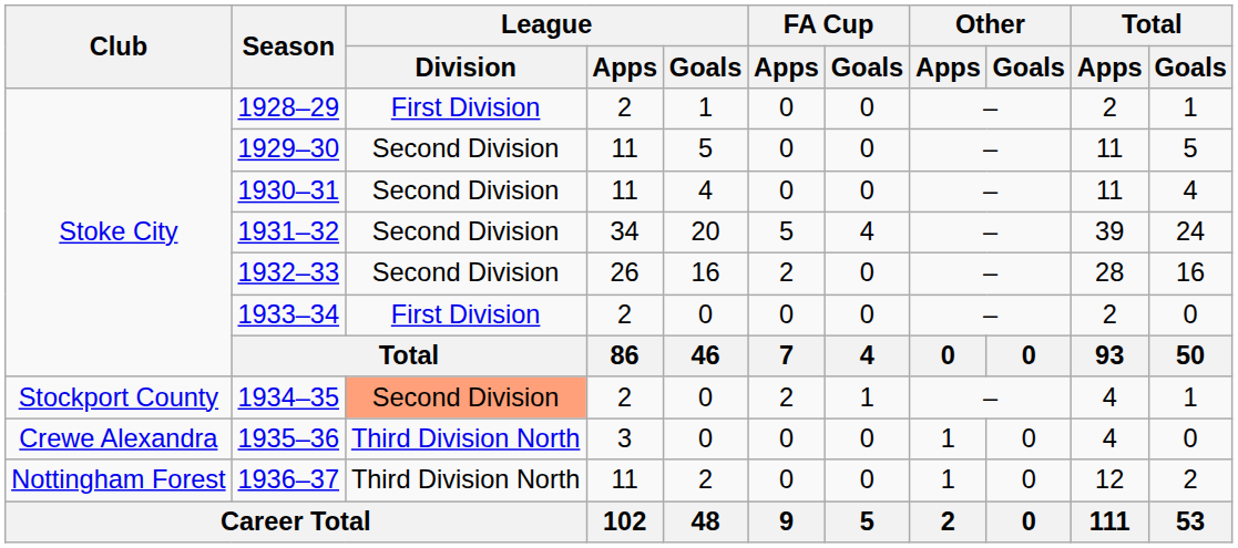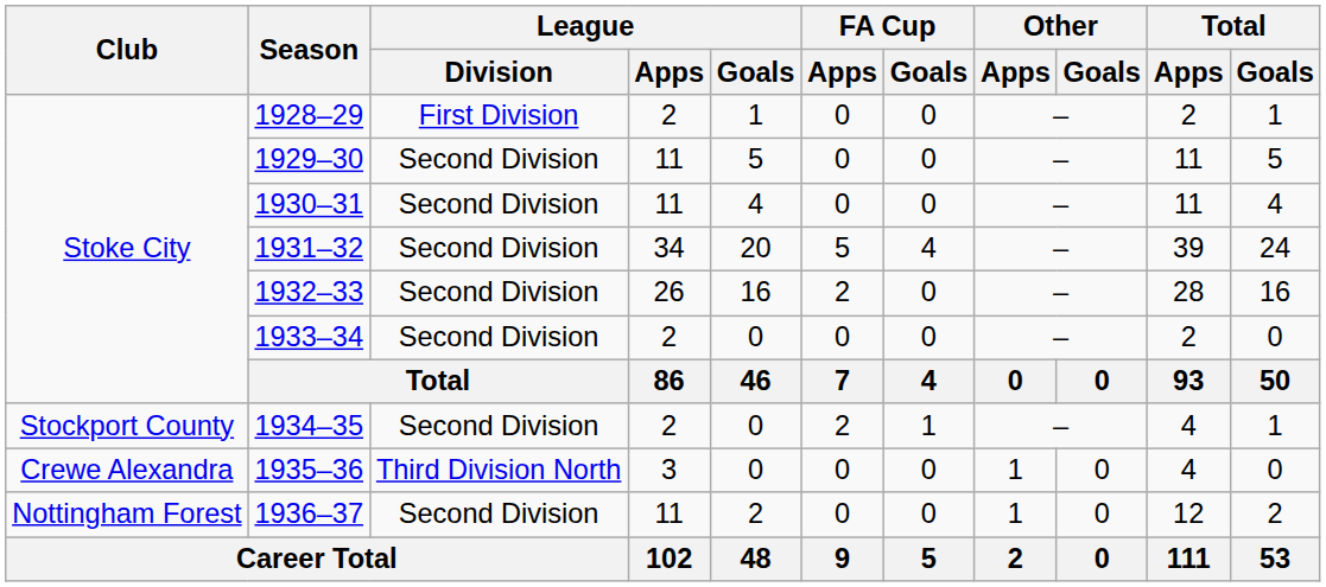 <table class="wikitable" style="text-align: center;">
 <tr>
 <th rowspan="2">Club</th>
 <th rowspan="2">Season</th>
 <th colspan="3">League</th>
 <th colspan="2">FA Cup</th>
 <th colspan="2">Other</th>
 <th colspan="2">Total</th>
 </tr>
 <tr>
 <th>Division</th>
 <th>Apps</th>
 <th>Goals</th>
 <th>Apps</th>
 <th>Goals</th>
 <th>Apps</th>
 <th>Goals</th>
 <th>Apps</th>
 <th>Goals</th>
 </tr>
 <tr>
 <td rowspan="7"><a href='#'>Stoke City</a></td>
 <td><a href='#'>1928–29</a></td>
 <td><a href='#'>First Division</a></td>
 <td>2</td>
 <td>1</td>
 <td>0</td>
 <td>0</td>
 <td colspan="2">–</td>
 <td>2</td>
 <td>1</td>
 </tr>
 <tr>
 <td><a href='#'>1929–30</a></td>
 <td>Second Division</td>
 <td>11</td>
 <td>5</td>
 <td>0</td>
 <td>0</td>
 <td colspan="2">–</td>
 <td>11</td>
 <td>5</td>
 </tr>
 <tr>
 <td><a href='#'>1930–31</a></td>
 <td>Second Division</td>
 <td>11</td>
 <td>4</td>
 <td>0</td>
 <td>0</td>
 <td colspan="2">–</td>
 <td>11</td>
 <td>4</td>
 </tr>
 <tr>
 <td><a href='#'>1931–32</a></td>
 <td>Second Division</td>
 <td>34</td>
 <td>20</td>
 <td>5</td>
 <td>4</td>
 <td colspan="2">–</td>
 <td>39</td>
 <td>24</td>
 </tr>
 <tr>
 <td><a href='#'>1932–33</a></td>
 <td>Second Division</td>
 <td>26</td>
 <td>16</td>
 <td>2</td>
 <td>0</td>
 <td colspan="2">–</td>
 <td>28</td>
 <td>16</td>
 </tr>
 <tr>
 <td><a href='#'>1933–34</a></td>
-<td><a href='#'>First Division</a></td>
+<td>Second Division</td>
 <td>2</td>
 <td>0</td>
 <td>0</td>
 <td>0</td>
 <td colspan="2">–</td>
 <td>2</td>
 <td>0</td>
 </tr>
 <tr>
 <th colspan="2">Total</th>
 <th>86</th>
 <th>46</th>
 <th>7</th>
 <th>4</th>
 <th>0</th>
 <th>0</th>
 <th>93</th>
 <th>50</th>
 </tr>
 <tr>
 <td><a href='#'>Stockport County</a></td>
 <td><a href='#'>1934–35</a></td>
-<td style="background: lightsalmon;">Second Division</td>
+<td>Second Division</td>
 <td>2</td>
 <td>0</td>
 <td>2</td>
 <td>1</td>
 <td colspan="2">–</td>
 <td>4</td>
 <td>1</td>
 </tr>
 <tr>
 <td><a href='#'>Crewe Alexandra</a></td>
 <td><a href='#'>1935–36</a></td>
 <td><a href='#'>Third Division North</a></td>
 <td>3</td>
 <td>0</td>
 <td>0</td>
 <td>0</td>
 <td>1</td>
 <td>0</td>
 <td>4</td>
 <td>0</td>
 </tr>
 <tr>
 <td><a href='#'>Nottingham Forest</a></td>
 <td><a href='#'>1936–37</a></td>
-<td>Third Division North</td>
+<td>Second Division</td>
 <td>11</td>
 <td>2</td>
 <td>0</td>
 <td>0</td>
 <td>1</td>
 <td>0</td>
 <td>12</td>
 <td>2</td>
 </tr>
 <tr>
 <th colspan="3">Career Total</th>
 <th>102</th>
 <th>48</th>
 <th>9</th>
 <th>5</th>
 <th>2</th>
 <th>0</th>
 <th>111</th>
 <th>53</th>
 </tr>
 </table>
